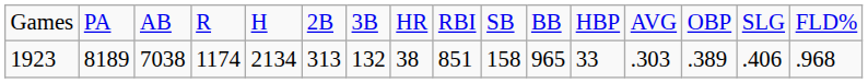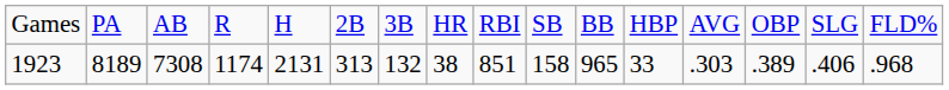 <table class="wikitable">
 <tr>
 <td>Games</td>
 <td><a href='#'>PA</a></td>
 <td><a href='#'>AB</a></td>
 <td><a href='#'>R</a></td>
 <td><a href='#'>H</a></td>
 <td><a href='#'>2B</a></td>
 <td><a href='#'>3B</a></td>
 <td><a href='#'>HR</a></td>
 <td><a href='#'>RBI</a></td>
 <td><a href='#'>SB</a></td>
 <td><a href='#'>BB</a></td>
 <td><a href='#'>HBP</a></td>
 <td><a href='#'>AVG</a></td>
 <td><a href='#'>OBP</a></td>
 <td><a href='#'>SLG</a></td>
 <td><a href='#'>FLD%</a></td>
 </tr>
 <tr>
 <td>1923</td>
 <td>8189</td>
-<td>7038</td>
+<td>7308</td>
 <td>1174</td>
-<td>2134</td>
+<td>2131</td>
 <td>313</td>
 <td>132</td>
 <td>38</td>
 <td>851</td>
 <td>158</td>
 <td>965</td>
 <td>33</td>
 <td>.303</td>
 <td>.389</td>
 <td>.406</td>
 <td>.968</td>
 </tr>
 </table>
